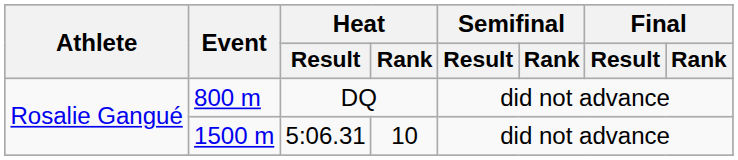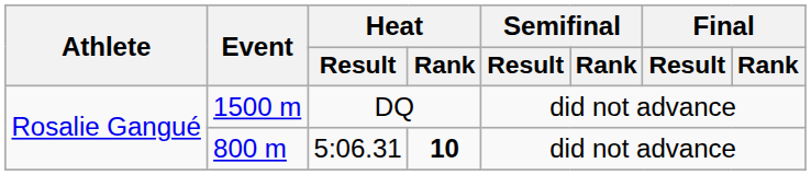 <table class=wikitable style="font-size:90%">
 <tr>
 <th rowspan="2">Athlete</th>
 <th rowspan="2">Event</th>
 <th colspan="2">Heat</th>
 <th colspan="2">Semifinal</th>
 <th colspan="2">Final</th>
 </tr>
 <tr style="font-size:95%">
 <th>Result</th>
 <th>Rank</th>
 <th>Result</th>
 <th>Rank</th>
 <th>Result</th>
 <th>Rank</th>
 </tr>
 <tr align=center>
 <td align=left rowspan=2><a href='#'>Rosalie Gangué</a></td>
-<td align=left><a href='#'>800 m</a></td>
+<td align=left><a href='#'>1500 m</a></td>
 <td colspan=2>DQ</td>
 <td colspan=4>did not advance</td>
 </tr>
 <tr align=center>
-<td align=left><a href='#'>1500 m</a></td>
+<td align=left><a href='#'>800 m</a></td>
 <td>5:06.31</td>
-<td>10</td>
+<td><strong>10</strong></td>
 <td colspan=4>did not advance</td>
 </tr>
 </table>
